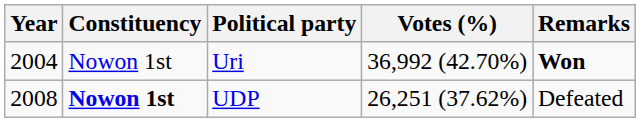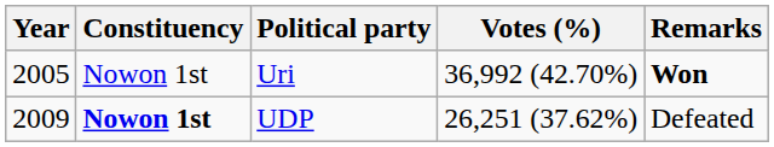 <table class="wikitable">
 <tr>
 <th>Year</th>
 <th>Constituency</th>
 <th>Political party</th>
 <th>Votes (%)</th>
 <th>Remarks</th>
 </tr>
 <tr>
-<td>2004</td>
+<td>2005</td>
 <td><a href='#'>Nowon</a> 1st</td>
 <td><a href='#'>Uri</a></td>
 <td>36,992 (42.70%)</td>
 <td><strong>Won</strong></td>
 </tr>
 <tr>
-<td>2008</td>
+<td>2009</td>
 <td><strong><a href='#'>Nowon</a> 1st</strong></td>
 <td><a href='#'>UDP</a></td>
 <td>26,251 (37.62%)</td>
 <td>Defeated</td>
 </tr>
 </table>
